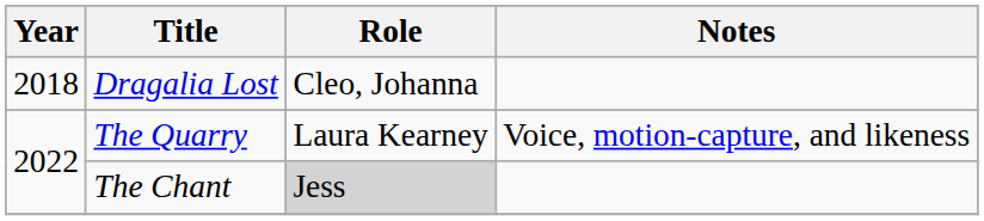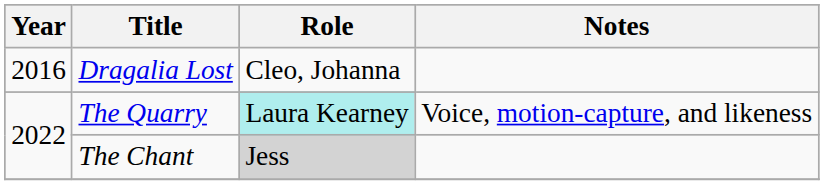 <table class="wikitable sortable">
 <tr>
 <th>Year</th>
 <th>Title</th>
 <th>Role</th>
 <th class="unsortable">Notes</th>
 </tr>
 <tr>
-<td>2018</td>
+<td>2016</td>
 <td><em><a href='#'>Dragalia Lost</a></em></td>
 <td>Cleo, Johanna</td>
 <td></td>
 </tr>
 <tr>
 <td rowspan="2">2022</td>
 <td data-sort-value="Quarry, The"><em><a href='#'>The Quarry</a></em></td>
-<td>Laura Kearney</td>
+<td style="background: paleturquoise;">Laura Kearney</td>
 <td>Voice, <a href='#'>motion-capture</a>, and likeness</td>
 </tr>
 <tr>
 <td data-sort-value="Chant, The"><em>The Chant</em></td>
 <td style="background: lightgrey;">Jess</td>
 <td></td>
 </tr>
 <tr>
 </tr>
 </table>
